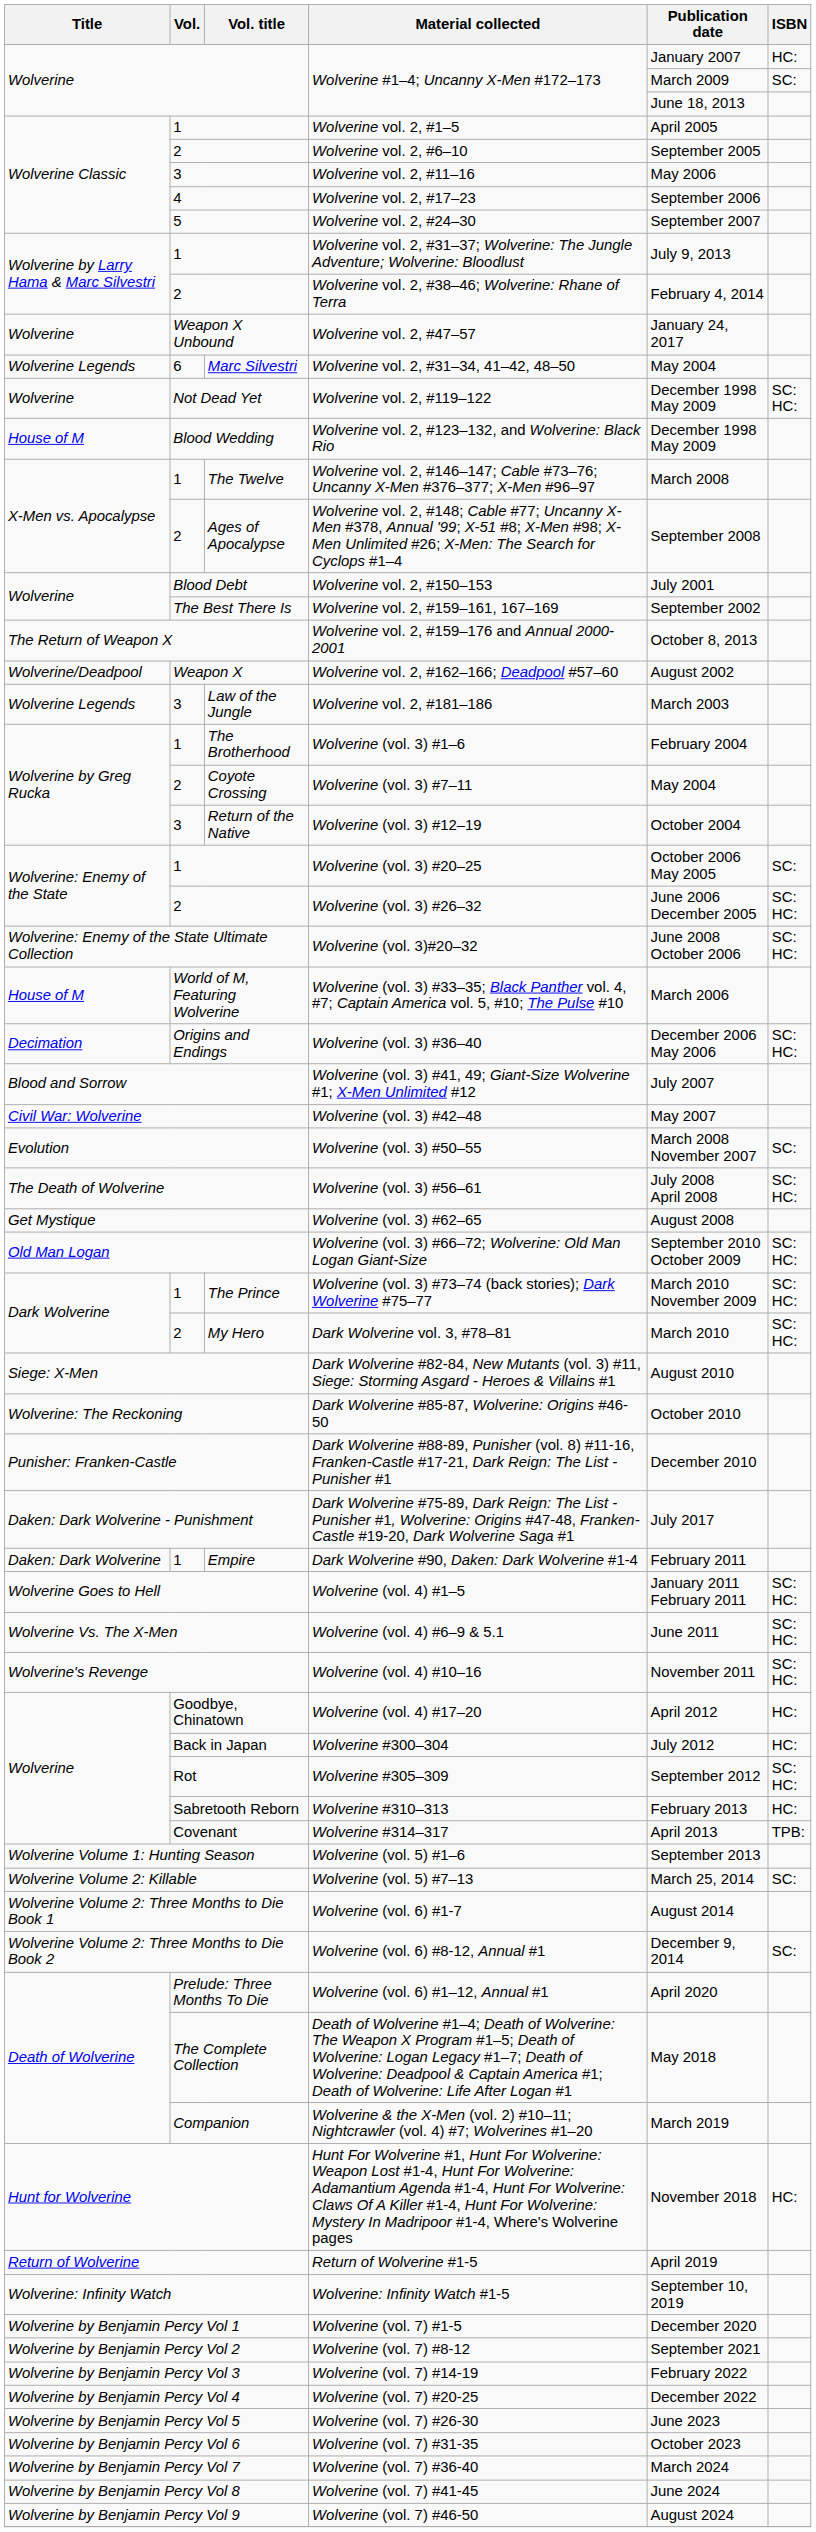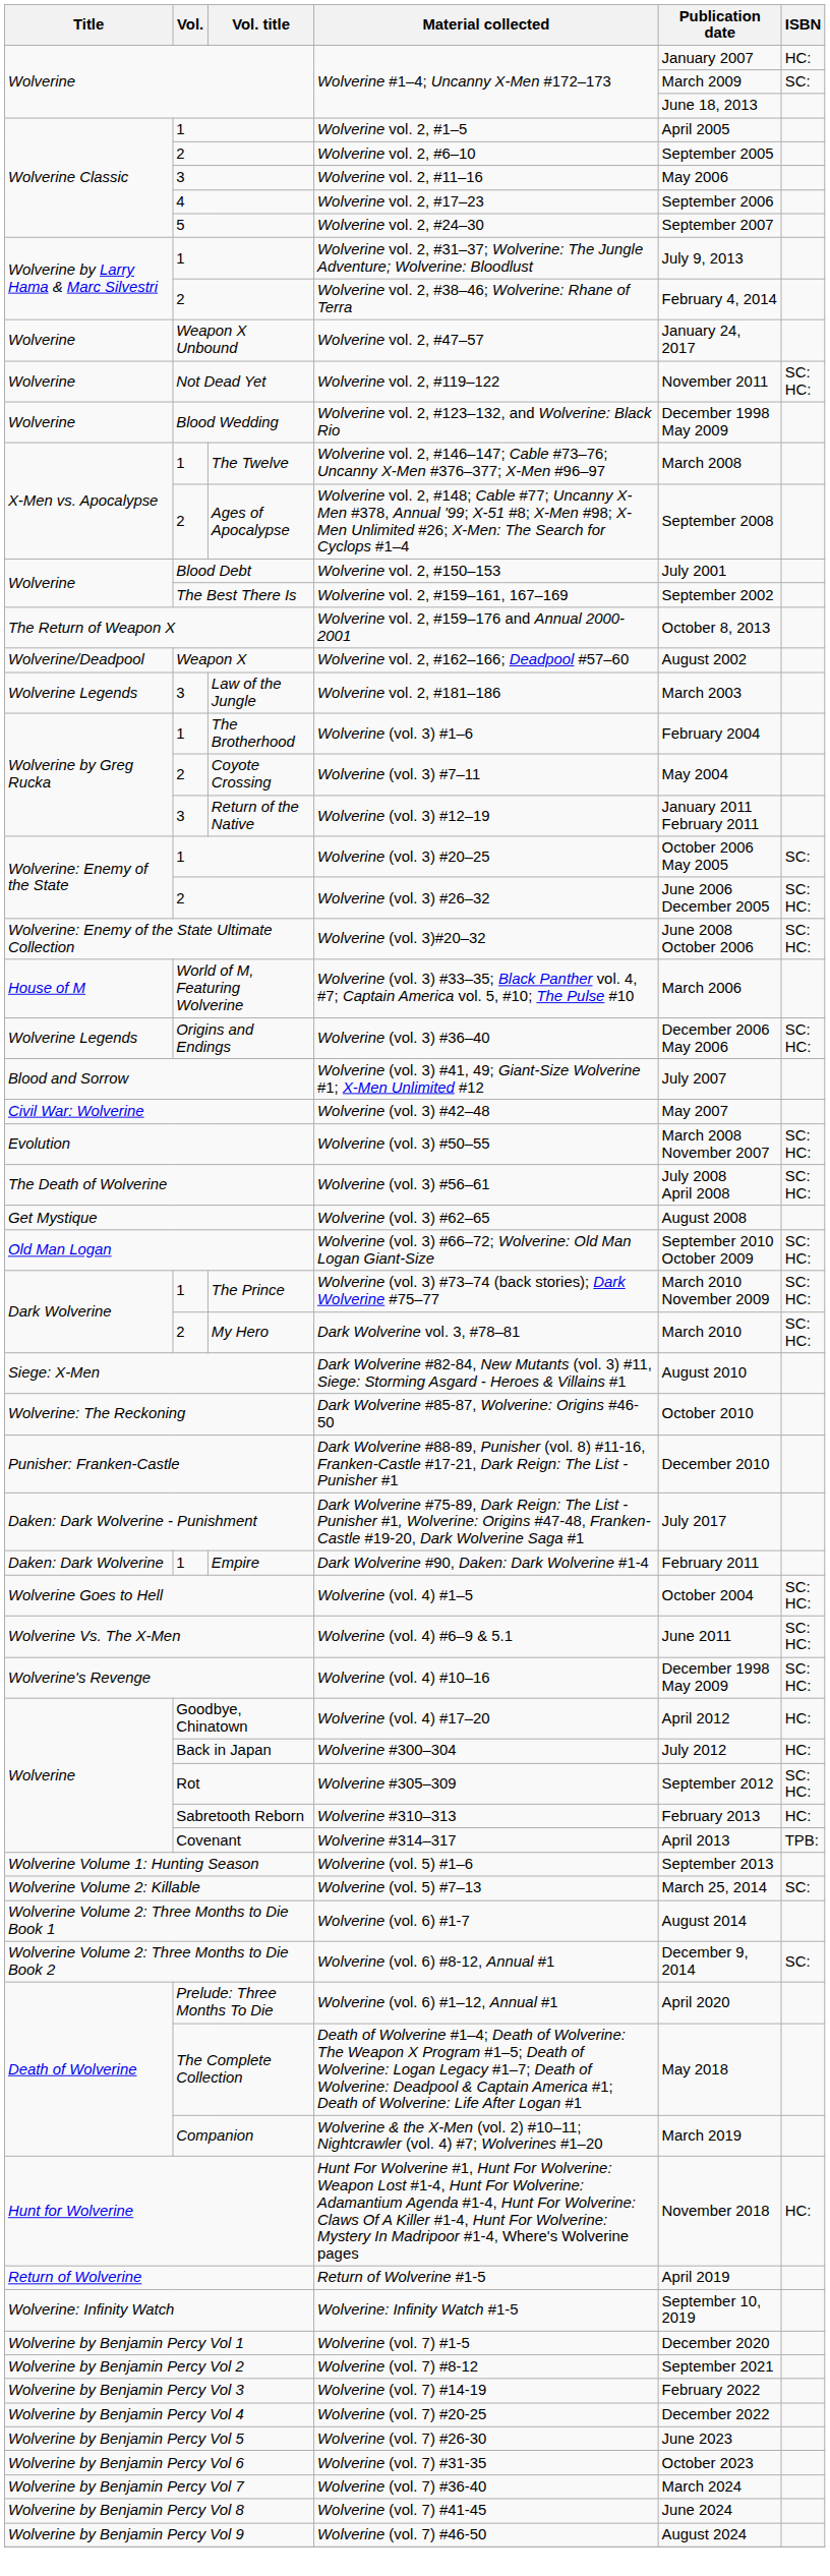 <table class="wikitable">
 <tr>
 <th>Title</th>
 <th>Vol.</th>
 <th>Vol. title</th>
 <th>Material collected</th>
 <th>Publication date</th>
 <th>ISBN</th>
 </tr>
 <tr>
 <td colspan="3" rowspan="3"><em>Wolverine</em></td>
 <td rowspan="3"><em>Wolverine</em> #1–4; <em>Uncanny X-Men</em> #172–173</td>
 <td>January 2007</td>
 <td style="white-space:nowrap">HC: </td>
 </tr>
 <tr>
 <td>March 2009</td>
 <td>SC: </td>
 </tr>
 <tr>
 <td>June 18, 2013</td>
 <td></td>
 </tr>
 <tr>
 <td rowspan="5"><em>Wolverine Classic</em></td>
 <td colspan="2">1</td>
 <td><em>Wolverine</em> vol. 2, #1–5</td>
 <td>April 2005</td>
 <td></td>
 </tr>
 <tr>
 <td colspan="2">2</td>
 <td><em>Wolverine</em> vol. 2, #6–10</td>
 <td>September 2005</td>
 <td></td>
 </tr>
 <tr>
 <td colspan="2">3</td>
 <td><em>Wolverine</em> vol. 2, #11–16</td>
 <td>May 2006</td>
 <td></td>
 </tr>
 <tr>
 <td colspan="2">4</td>
 <td><em>Wolverine</em> vol. 2, #17–23</td>
 <td>September 2006</td>
 <td></td>
 </tr>
 <tr>
 <td colspan="2">5</td>
 <td><em>Wolverine</em> vol. 2, #24–30</td>
 <td>September 2007</td>
 <td></td>
 </tr>
 <tr>
 <td rowspan="2"><em>Wolverine by <a href='#'>Larry Hama</a> & <a href='#'>Marc Silvestri</a></em></td>
 <td colspan="2">1</td>
 <td><em>Wolverine</em> vol. 2, #31–37; <em>Wolverine: The Jungle Adventure;</em> <em>Wolverine: Bloodlust</em></td>
 <td>July 9, 2013</td>
 <td></td>
 </tr>
 <tr>
 <td colspan="2">2</td>
 <td><em>Wolverine</em> vol. 2, #38–46; <em>Wolverine: Rhane of Terra</em></td>
 <td>February 4, 2014</td>
 <td></td>
 </tr>
 <tr>
 <td><em>Wolverine</em></td>
 <td colspan="2"><em>Weapon X Unbound</em></td>
 <td><em>Wolverine</em> vol. 2, #47–57</td>
 <td>January 24, 2017</td>
 <td></td>
 </tr>
 <tr>
-<td><em>Wolverine Legends</em></td>
-<td>6</td>
-<td><em><a href='#'>Marc Silvestri</a></em></td>
-<td><em>Wolverine</em> vol. 2, #31–34, 41–42, 48–50</td>
-<td>May 2004</td>
-<td></td>
+<td><em>Wolverine</em></td>
+<td colspan="2"><em>Not Dead Yet</em></td>
+<td><em>Wolverine</em> vol. 2, #119–122</td>
+<td>November 2011</td>
+<td>SC: <br>HC: </td>
 </tr>
 <tr>
 <td><em>Wolverine</em></td>
-<td colspan="2"><em>Not Dead Yet</em></td>
-<td><em>Wolverine</em> vol. 2, #119–122</td>
-<td>December 1998<br>May 2009</td>
-<td>SC: <br>HC: </td>
-</tr>
-<tr>
-<td><em><a href='#'>House of M</a></em></td>
 <td colspan="2"><em>Blood Wedding</em></td>
 <td><em>Wolverine</em> vol. 2, #123–132, and <em>Wolverine: Black Rio</em></td>
 <td>December 1998<br>May 2009</td>
 <td><br></td>
 </tr>
 <tr>
 <td rowspan="2"><em>X-Men vs. Apocalypse</em></td>
 <td>1</td>
 <td><em>The Twelve</em></td>
 <td><em>Wolverine</em> vol. 2, #146–147; <em>Cable</em> #73–76; <em>Uncanny X-Men</em> #376–377; <em>X-Men</em> #96–97</td>
 <td>March 2008</td>
 <td></td>
 </tr>
 <tr>
 <td>2</td>
 <td><em>Ages of Apocalypse</em></td>
 <td><em>Wolverine</em> vol. 2, #148; <em>Cable</em> #77; <em>Uncanny X-Men</em> #378, <em>Annual '99</em>; <em>X-51</em> #8; <em>X-Men</em> #98; <em>X-Men Unlimited</em> #26; <em>X-Men: The Search for Cyclops</em> #1–4</td>
 <td style="white-space:nowrap">September 2008</td>
 <td></td>
 </tr>
 <tr>
 <td rowspan="2"><em>Wolverine</em></td>
 <td colspan="2"><em>Blood Debt</em></td>
 <td><em>Wolverine</em> vol. 2, #150–153</td>
 <td>July 2001</td>
 <td></td>
 </tr>
 <tr>
 <td colspan="2"><em>The Best There Is</em></td>
 <td><em>Wolverine</em> vol. 2, #159–161, 167–169</td>
 <td>September 2002</td>
 <td></td>
 </tr>
 <tr>
 <td colspan="3"><em>The Return of Weapon X</em></td>
 <td><em>Wolverine</em> vol. 2, #159–176 and <em>Annual 2000-2001</em></td>
 <td>October 8, 2013</td>
 <td></td>
 </tr>
 <tr>
 <td><em>Wolverine/Deadpool</em></td>
 <td colspan="2"><em>Weapon X</em></td>
 <td><em>Wolverine</em> vol. 2, #162–166; <em><a href='#'>Deadpool</a></em> #57–60</td>
 <td>August 2002</td>
 <td></td>
 </tr>
 <tr>
 <td><em>Wolverine Legends</em></td>
 <td>3</td>
 <td><em>Law of the Jungle</em></td>
 <td><em>Wolverine</em> vol. 2, #181–186</td>
 <td>March 2003</td>
 <td></td>
 </tr>
 <tr>
 <td rowspan="3"><em>Wolverine by Greg Rucka</em></td>
 <td>1</td>
 <td><em>The Brotherhood</em></td>
 <td><em>Wolverine</em> (vol. 3) #1–6</td>
 <td>February 2004</td>
 <td></td>
 </tr>
 <tr>
 <td>2</td>
 <td><em>Coyote Crossing</em></td>
 <td><em>Wolverine</em> (vol. 3) #7–11</td>
 <td>May 2004</td>
 <td></td>
 </tr>
 <tr>
 <td>3</td>
 <td><em>Return of the Native</em></td>
 <td><em>Wolverine</em> (vol. 3) #12–19</td>
-<td>October 2004</td>
+<td>January 2011<br>February 2011</td>
 <td></td>
 </tr>
 <tr>
 <td rowspan="2"><em>Wolverine: Enemy of the State</em></td>
 <td colspan="2">1</td>
 <td><em>Wolverine</em> (vol. 3) #20–25</td>
 <td>October 2006<br>May 2005</td>
 <td>SC: </td>
 </tr>
 <tr>
 <td colspan="2">2</td>
 <td><em>Wolverine</em> (vol. 3) #26–32</td>
 <td>June 2006<br>December 2005</td>
 <td>SC: <br>HC: </td>
 </tr>
 <tr>
 <td colspan="3"><em>Wolverine: Enemy of the State Ultimate Collection</em></td>
 <td><em>Wolverine</em> (vol. 3)#20–32</td>
 <td>June 2008<br>October 2006</td>
 <td>SC: <br>HC: </td>
 </tr>
 <tr>
 <td><em><a href='#'>House of M</a></em></td>
 <td colspan="2"><em>World of M, Featuring Wolverine</em></td>
 <td><em>Wolverine</em> (vol. 3) #33–35; <em><a href='#'>Black Panther</a></em> vol. 4, #7; <em>Captain America</em> vol. 5, #10; <em><a href='#'>The Pulse</a></em> #10</td>
 <td>March 2006</td>
 <td></td>
 </tr>
 <tr>
-<td><em><a href='#'>Decimation</a></em></td>
+<td><em>Wolverine Legends</em></td>
 <td colspan="2"><em>Origins and Endings</em></td>
 <td><em>Wolverine</em> (vol. 3) #36–40</td>
 <td>December 2006<br>May 2006</td>
 <td>SC: <br>HC: </td>
 </tr>
 <tr>
 <td colspan="3"><em>Blood and Sorrow</em></td>
 <td><em>Wolverine</em> (vol. 3) #41, 49; <em>Giant-Size Wolverine</em> #1; <em><a href='#'>X-Men Unlimited</a></em> #12</td>
 <td>July 2007</td>
 <td></td>
 </tr>
 <tr>
 <td colspan="3"><em><a href='#'>Civil War: Wolverine</a></em></td>
 <td><em>Wolverine</em> (vol. 3) #42–48</td>
 <td>May 2007</td>
 <td></td>
 </tr>
 <tr>
 <td colspan="3"><em>Evolution</em></td>
 <td><em>Wolverine</em> (vol. 3) #50–55</td>
 <td>March 2008<br>November 2007</td>
-<td>SC: </td>
+<td>SC: <br>HC: </td>
 </tr>
 <tr>
 <td colspan="3"><em>The Death of Wolverine</em></td>
 <td><em>Wolverine</em> (vol. 3) #56–61</td>
 <td>July 2008<br>April 2008</td>
 <td>SC: <br>HC: </td>
 </tr>
 <tr>
 <td colspan="3"><em>Get Mystique</em></td>
 <td><em>Wolverine</em> (vol. 3) #62–65</td>
 <td>August 2008</td>
 <td></td>
 </tr>
 <tr>
 <td colspan="3"><em><a href='#'>Old Man Logan</a></em></td>
 <td><em>Wolverine</em> (vol. 3) #66–72; <em>Wolverine: Old Man Logan Giant-Size</em></td>
 <td>September 2010<br>October 2009</td>
 <td>SC: <br>HC: </td>
 </tr>
 <tr>
 <td rowspan="2"><em>Dark Wolverine</em></td>
 <td>1</td>
 <td><em>The Prince</em></td>
 <td><em>Wolverine</em> (vol. 3) #73–74 (back stories); <em><a href='#'>Dark Wolverine</a></em> #75–77</td>
 <td>March 2010<br>November 2009</td>
 <td>SC: <br>HC: </td>
 </tr>
 <tr>
 <td>2</td>
 <td><em>My Hero</em></td>
 <td><em>Dark Wolverine</em> vol. 3, #78–81</td>
 <td>March 2010</td>
 <td>SC: <br>HC: </td>
 </tr>
 <tr>
 <td colspan="3"><em>Siege: X-Men</em></td>
 <td><em>Dark Wolverine</em> #82-84, <em>New Mutants</em> (vol. 3) #11, <em>Siege: Storming Asgard - Heroes & Villains</em> #1</td>
 <td>August 2010</td>
 <td></td>
 </tr>
 <tr>
 <td colspan="3"><em>Wolverine: The Reckoning</em></td>
 <td><em>Dark Wolverine</em> #85-87, <em>Wolverine: Origins</em> #46-50</td>
 <td>October 2010</td>
 <td></td>
 </tr>
 <tr>
 <td colspan="3"><em>Punisher: Franken-Castle</em></td>
 <td><em>Dark Wolverine</em> #88-89, <em>Punisher</em> (vol. 8) #11-16, <em>Franken-Castle</em> #17-21, <em>Dark Reign: The List - Punisher</em> #1</td>
 <td>December 2010</td>
 <td></td>
 </tr>
 <tr>
 <td colspan="3"><em>Daken: Dark Wolverine - Punishment</em></td>
 <td><em>Dark Wolverine</em> #75-89, <em>Dark Reign: The List - Punisher</em> #1<em>,</em> <em>Wolverine: Origins</em> #47-48, <em>Franken-Castle</em> #19-20, <em>Dark Wolverine Saga</em> #1</td>
 <td>July 2017</td>
 <td></td>
 </tr>
 <tr>
 <td><em>Daken: Dark Wolverine</em></td>
 <td>1</td>
 <td><em>Empire</em></td>
 <td><em>Dark Wolverine</em> #90, <em>Daken: Dark Wolverine</em> #1-4</td>
 <td>February 2011</td>
 <td></td>
 </tr>
 <tr>
 <td colspan="3"><em>Wolverine Goes to Hell</em></td>
 <td><em>Wolverine</em> (vol. 4) #1–5</td>
-<td>January 2011<br>February 2011</td>
+<td>October 2004</td>
 <td>SC: <br>HC: </td>
 </tr>
 <tr>
 <td colspan="3"><em>Wolverine Vs. The X-Men</em></td>
 <td><em>Wolverine</em> (vol. 4) #6–9 & 5.1</td>
 <td>June 2011</td>
 <td>SC: <br>HC: </td>
 </tr>
 <tr>
 <td colspan="3"><em>Wolverine's Revenge</em></td>
 <td><em>Wolverine</em> (vol. 4) #10–16</td>
-<td>November 2011</td>
+<td>December 1998<br>May 2009</td>
 <td>SC: <br>HC: </td>
 </tr>
 <tr>
 <td rowspan="5"><em>Wolverine</em></td>
 <td colspan="2">Goodbye, Chinatown</td>
 <td><em>Wolverine</em> (vol. 4) #17–20</td>
 <td>April 2012</td>
 <td>HC: </td>
 </tr>
 <tr>
 <td colspan="2">Back in Japan</td>
 <td><em>Wolverine</em> #300–304</td>
 <td>July 2012</td>
 <td>HC: </td>
 </tr>
 <tr>
 <td colspan="2">Rot</td>
 <td><em>Wolverine</em> #305–309</td>
 <td>September 2012</td>
 <td>SC: <br>HC: </td>
 </tr>
 <tr>
 <td colspan="2">Sabretooth Reborn</td>
 <td><em>Wolverine</em> #310–313</td>
 <td>February 2013</td>
 <td>HC: </td>
 </tr>
 <tr>
 <td colspan="2">Covenant</td>
 <td><em>Wolverine</em> #314–317</td>
 <td>April 2013</td>
 <td>TPB: </td>
 </tr>
 <tr>
 <td colspan="3"><em>Wolverine Volume 1: Hunting Season</em></td>
 <td><em>Wolverine</em> (vol. 5) #1–6</td>
 <td>September 2013</td>
 <td></td>
 </tr>
 <tr>
 <td colspan="3"><em>Wolverine Volume 2: Killable</em></td>
 <td><em>Wolverine</em> (vol. 5) #7–13</td>
 <td>March 25, 2014</td>
 <td>SC: </td>
 </tr>
 <tr>
 <td colspan="3"><em>Wolverine Volume 2: Three Months to Die Book 1</em></td>
 <td><em>Wolverine</em> (vol. 6) #1-7</td>
 <td>August 2014</td>
 <td></td>
 </tr>
 <tr>
 <td colspan="3"><em>Wolverine Volume 2: Three Months to Die Book 2</em></td>
 <td><em>Wolverine</em> (vol. 6) #8-12, <em>Annual</em> #1</td>
 <td>December 9, 2014</td>
 <td>SC: </td>
 </tr>
 <tr>
 <td rowspan="3"><em><a href='#'>Death of Wolverine</a></em></td>
 <td colspan="2"><em>Prelude: Three Months To Die</em></td>
 <td><em>Wolverine</em> (vol. 6) #1–12, <em>Annual</em> #1</td>
 <td>April 2020</td>
 <td></td>
 </tr>
 <tr>
 <td colspan="2"><em>The Complete Collection</em></td>
 <td><em>Death of Wolverine</em> #1–4; <em>Death of Wolverine: The Weapon X Program</em> #1–5; <em>Death of Wolverine: Logan Legacy</em> #1–7; <em>Death of Wolverine: Deadpool & Captain America</em> #1; <em>Death of Wolverine: Life After Logan</em> #1</td>
 <td>May 2018</td>
 <td></td>
 </tr>
 <tr>
 <td colspan="2"><em>Companion</em></td>
 <td><em>Wolverine & the X-Men</em> (vol. 2) #10–11; <em>Nightcrawler</em> (vol. 4) #7; <em>Wolverines</em> #1–20</td>
 <td>March 2019</td>
 <td></td>
 </tr>
 <tr>
 <td colspan="3"><em><a href='#'>Hunt for Wolverine</a></em></td>
 <td><em>Hunt For Wolverine</em> #1, <em>Hunt For Wolverine: Weapon Lost</em> #1-4, <em>Hunt For Wolverine: Adamantium Agenda</em> #1-4, <em>Hunt For Wolverine: Claws Of A Killer</em> #1-4, <em>Hunt For Wolverine: Mystery In Madripoor</em> #1-4, Where's Wolverine pages</td>
 <td>November 2018</td>
 <td>HC: </td>
 </tr>
 <tr>
 <td colspan="3"><em><a href='#'>Return of Wolverine</a></em></td>
 <td><em>Return of Wolverine</em> #1-5</td>
 <td>April 2019</td>
 <td></td>
 </tr>
 <tr>
 <td colspan="3"><em>Wolverine: Infinity Watch</em></td>
 <td><em>Wolverine: Infinity Watch</em> #1-5</td>
 <td>September 10, 2019</td>
 <td></td>
 </tr>
 <tr>
 <td colspan="3"><em>Wolverine by Benjamin Percy Vol 1</em></td>
 <td><em>Wolverine</em> (vol. 7) #1-5</td>
 <td>December 2020</td>
 <td></td>
 </tr>
 <tr>
 <td colspan="3"><em>Wolverine by Benjamin Percy Vol 2</em></td>
 <td><em>Wolverine</em> (vol. 7) #8-12</td>
 <td>September 2021</td>
 <td></td>
 </tr>
 <tr>
 <td colspan="3"><em>Wolverine by Benjamin Percy Vol 3</em></td>
 <td><em>Wolverine</em> (vol. 7) #14-19</td>
 <td>February 2022</td>
 <td></td>
 </tr>
 <tr>
 <td colspan="3"><em>Wolverine by Benjamin Percy Vol 4</em></td>
 <td><em>Wolverine</em> (vol. 7) #20-25</td>
 <td>December 2022</td>
 <td></td>
 </tr>
 <tr>
 <td colspan="3"><em>Wolverine by Benjamin Percy Vol 5</em></td>
 <td><em>Wolverine</em> (vol. 7) #26-30</td>
 <td>June 2023</td>
 <td></td>
 </tr>
 <tr>
 <td colspan="3"><em>Wolverine by Benjamin Percy Vol 6</em></td>
 <td><em>Wolverine</em> (vol. 7) #31-35</td>
 <td>October 2023</td>
 <td></td>
 </tr>
 <tr>
 <td colspan="3"><em>Wolverine by Benjamin Percy Vol 7</em></td>
 <td><em>Wolverine</em> (vol. 7) #36-40</td>
 <td>March 2024</td>
 <td></td>
 </tr>
 <tr>
 <td colspan="3"><em>Wolverine by Benjamin Percy Vol 8</em></td>
 <td><em>Wolverine</em> (vol. 7) #41-45</td>
 <td>June 2024</td>
 <td></td>
 </tr>
 <tr>
 <td colspan="3"><em>Wolverine by Benjamin Percy Vol 9</em></td>
 <td><em>Wolverine</em> (vol. 7) #46-50</td>
 <td>August 2024</td>
 <td></td>
 </tr>
 <tr>
 </tr>
 </table>
